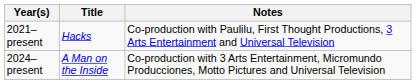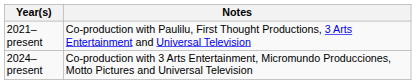 <table class="wikitable sortable">
 <tr>
 <th>Year(s)</th>
-<th>Title</th>
 <th class="unsortable">Notes</th>
 </tr>
 <tr>
 <td>2021–present</td>
-<td><em><a href='#'>Hacks</a></em></td>
 <td>Co-production with Paulilu, First Thought Productions, <a href='#'>3 Arts Entertainment</a> and <a href='#'>Universal Television</a></td>
 </tr>
 <tr>
 <td>2024–present</td>
-<td><em><a href='#'>A Man on the Inside</a></em></td>
 <td>Co-production with 3 Arts Entertainment, Micromundo Producciones, Motto Pictures and Universal Television</td>
 </tr>
 </table>
